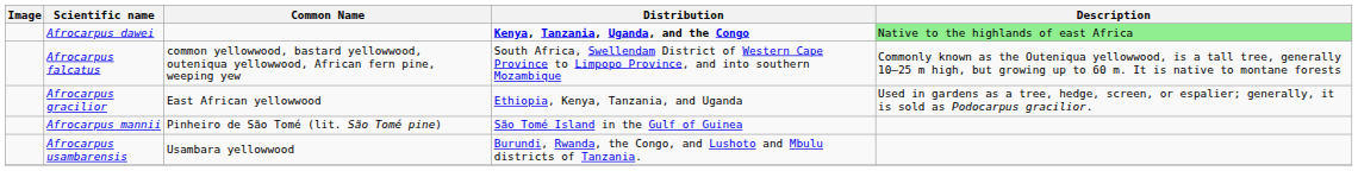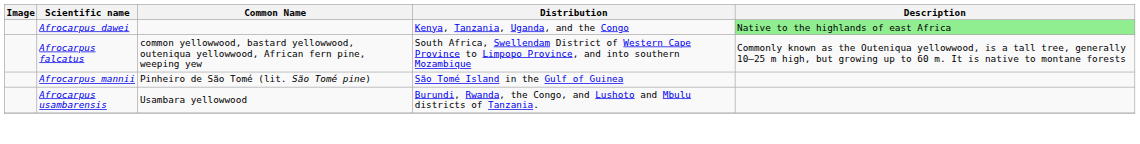 <table class="wikitable">
 <tr>
 <th>Image</th>
 <th>Scientific name</th>
 <th>Common Name</th>
 <th>Distribution</th>
 <th>Description</th>
 </tr>
 <tr>
 <td></td>
 <td><em><a href='#'>Afrocarpus dawei</a></em></td>
 <td></td>
-<td><strong><a href='#'>Kenya</a>, <a href='#'>Tanzania</a>, <a href='#'>Uganda</a>, and the <a href='#'>Congo</a></strong></td>
+<td><a href='#'>Kenya</a>, <a href='#'>Tanzania</a>, <a href='#'>Uganda</a>, and the <a href='#'>Congo</a></td>
 <td style="background: lightgreen;">Native to the highlands of east Africa</td>
 </tr>
 <tr>
 <td></td>
 <td><em><a href='#'>Afrocarpus falcatus</a></em></td>
 <td>common yellowwood, bastard yellowwood, outeniqua yellowwood, African fern pine, weeping yew</td>
 <td>South Africa, <a href='#'>Swellendam</a> District of <a href='#'>Western Cape Province</a> to <a href='#'>Limpopo Province</a>, and into southern <a href='#'>Mozambique</a></td>
 <td>Commonly known as the Outeniqua yellowwood, is a tall tree, generally 10–25 m high, but growing up to 60 m. It is native to montane forests</td>
-</tr>
-<tr>
-<td></td>
-<td><em><a href='#'>Afrocarpus gracilior</a></em></td>
-<td>East African yellowwood</td>
-<td><a href='#'>Ethiopia</a>, Kenya, Tanzania, and Uganda</td>
-<td>Used in gardens as a tree, hedge, screen, or espalier; generally, it is sold as <em>Podocarpus gracilior</em>.</td>
 </tr>
 <tr>
 <td></td>
 <td><em><a href='#'>Afrocarpus mannii</a></em></td>
 <td>Pinheiro de São Tomé (lit. <em>São Tomé pine</em>)</td>
 <td><a href='#'>São Tomé Island</a> in the <a href='#'>Gulf of Guinea</a></td>
 <td></td>
 </tr>
 <tr>
 <td></td>
 <td><em><a href='#'>Afrocarpus usambarensis</a></em></td>
 <td>Usambara yellowwood</td>
 <td><a href='#'>Burundi</a>, <a href='#'>Rwanda</a>, the Congo, and <a href='#'>Lushoto</a> and <a href='#'>Mbulu</a> districts of <a href='#'>Tanzania</a>.</td>
 <td></td>
 </tr>
 <tr>
 </tr>
 </table>
